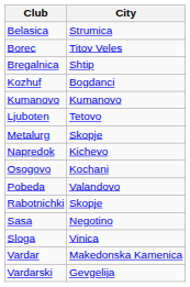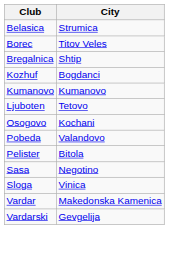 <table class="wikitable">
 <tr>
 <th>Club</th>
 <th>City</th>
 </tr>
 <tr>
 <td><a href='#'>Belasica</a></td>
 <td><a href='#'>Strumica</a></td>
 </tr>
 <tr>
 <td><a href='#'>Borec</a></td>
 <td><a href='#'>Titov Veles</a></td>
 </tr>
 <tr>
 <td><a href='#'>Bregalnica</a></td>
 <td><a href='#'>Shtip</a></td>
 </tr>
 <tr>
 <td><a href='#'>Kozhuf</a></td>
 <td><a href='#'>Bogdanci</a></td>
 </tr>
 <tr>
 <td><a href='#'>Kumanovo</a></td>
 <td><a href='#'>Kumanovo</a></td>
 </tr>
 <tr>
 <td><a href='#'>Ljuboten</a></td>
 <td><a href='#'>Tetovo</a></td>
 </tr>
 <tr>
-<td><a href='#'>Metalurg</a></td>
-<td><a href='#'>Skopje</a></td>
-</tr>
-<tr>
-<td><a href='#'>Napredok</a></td>
-<td><a href='#'>Kichevo</a></td>
-</tr>
-<tr>
 <td><a href='#'>Osogovo</a></td>
 <td><a href='#'>Kochani</a></td>
 </tr>
 <tr>
 <td><a href='#'>Pobeda</a></td>
 <td><a href='#'>Valandovo</a></td>
 </tr>
 <tr>
-<td><a href='#'>Rabotnichki</a></td>
-<td><a href='#'>Skopje</a></td>
+<td><a href='#'>Pelister</a></td>
+<td><a href='#'>Bitola</a></td>
 </tr>
 <tr>
 <td><a href='#'>Sasa</a></td>
 <td><a href='#'>Negotino</a></td>
 </tr>
 <tr>
 <td><a href='#'>Sloga</a></td>
 <td><a href='#'>Vinica</a></td>
 </tr>
 <tr>
 <td><a href='#'>Vardar</a></td>
 <td><a href='#'>Makedonska Kamenica</a></td>
 </tr>
 <tr>
 <td><a href='#'>Vardarski</a></td>
 <td><a href='#'>Gevgelija</a></td>
 </tr>
 </table>
